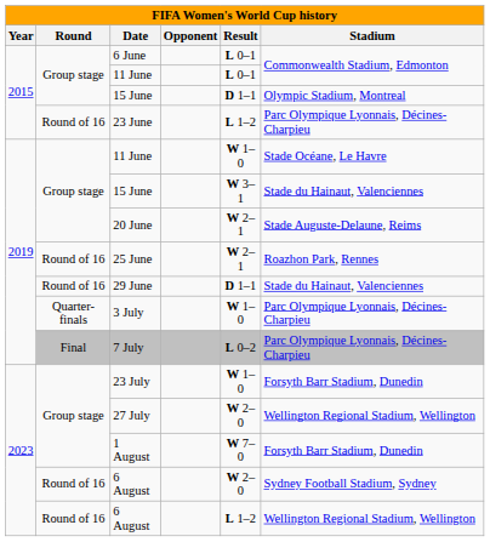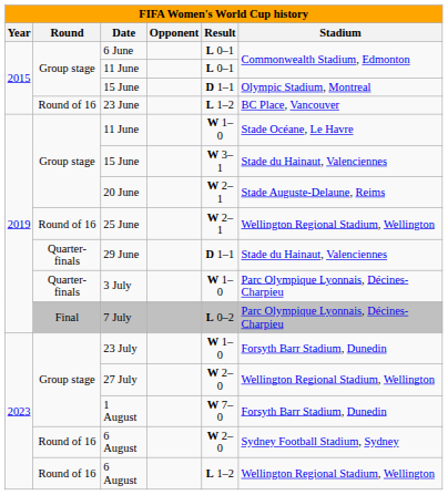 <table class="wikitable collapsible collapsed" style="text-align: center;font-size:100%;">
 <tr>
 <th colspan=6 style="color: black; background: orange;">FIFA Women's World Cup history</th>
 </tr>
 <tr>
 <th>Year</th>
 <th>Round</th>
 <th>Date</th>
 <th>Opponent</th>
 <th>Result</th>
 <th>Stadium</th>
 </tr>
 <tr>
 <td rowspan=4> <a href='#'>2015</a></td>
 <td rowspan=3>Group stage</td>
 <td align="left">6 June</td>
 <td align="left"></td>
 <td><strong>L</strong> 0–1</td>
 <td rowspan=2 align="left"><a href='#'>Commonwealth Stadium</a>, <a href='#'>Edmonton</a></td>
 </tr>
 <tr>
 <td align="left">11 June</td>
 <td align="left"></td>
 <td><strong>L</strong> 0–1</td>
 </tr>
 <tr>
 <td align="left">15 June</td>
 <td align="left"></td>
 <td><strong>D</strong> 1–1</td>
 <td align="left"><a href='#'>Olympic Stadium</a>, <a href='#'>Montreal</a></td>
 </tr>
 <tr>
 <td>Round of 16</td>
 <td align="left">23 June</td>
 <td align="left"></td>
 <td><strong>L</strong> 1–2</td>
-<td align="left"><a href='#'>Parc Olympique Lyonnais</a>, <a href='#'>Décines-Charpieu</a></td>
+<td align="left"><a href='#'>BC Place</a>, <a href='#'>Vancouver</a></td>
 </tr>
 <tr>
 <td rowspan=7> <a href='#'>2019</a></td>
 <td rowspan=3>Group stage</td>
 <td align="left">11 June</td>
 <td align="left"></td>
 <td><strong>W</strong> 1–0</td>
 <td align="left"><a href='#'>Stade Océane</a>, <a href='#'>Le Havre</a></td>
 </tr>
 <tr>
 <td align="left">15 June</td>
 <td align="left"></td>
 <td><strong>W</strong> 3–1</td>
 <td align="left"><a href='#'>Stade du Hainaut</a>, <a href='#'>Valenciennes</a></td>
 </tr>
 <tr>
 <td align="left">20 June</td>
 <td align="left"></td>
 <td><strong>W</strong> 2–1</td>
 <td align="left"><a href='#'>Stade Auguste-Delaune</a>, <a href='#'>Reims</a></td>
 </tr>
 <tr>
 <td>Round of 16</td>
 <td align="left">25 June</td>
 <td align="left"></td>
 <td><strong>W</strong> 2–1</td>
-<td align="left"><a href='#'>Roazhon Park</a>, <a href='#'>Rennes</a></td>
+<td align="left"><a href='#'>Wellington Regional Stadium</a>, <a href='#'>Wellington</a></td>
 </tr>
 <tr>
-<td>Round of 16</td>
+<td>Quarter-finals</td>
 <td align="left">29 June</td>
 <td align="left"></td>
 <td><strong>D</strong> 1–1</td>
 <td align="left"><a href='#'>Stade du Hainaut</a>, <a href='#'>Valenciennes</a></td>
 </tr>
 <tr>
 <td>Quarter-finals</td>
 <td align="left">3 July</td>
 <td align="left"></td>
 <td><strong>W</strong> 1–0 </td>
 <td align="left"><a href='#'>Parc Olympique Lyonnais</a>, <a href='#'>Décines-Charpieu</a></td>
 </tr>
 <tr style="background:silver;">
 <td>Final</td>
 <td align="left">7 July</td>
 <td align="left"></td>
 <td><strong>L</strong> 0–2</td>
 <td align="left"><a href='#'>Parc Olympique Lyonnais</a>, <a href='#'>Décines-Charpieu</a></td>
 </tr>
 <tr>
 <td rowspan=5>  <a href='#'>2023</a></td>
 <td rowspan=3>Group stage</td>
 <td align="left">23 July</td>
 <td align="left"></td>
 <td><strong>W</strong> 1–0</td>
 <td align="left"><a href='#'>Forsyth Barr Stadium</a>, <a href='#'>Dunedin</a></td>
 </tr>
 <tr>
 <td align="left">27 July</td>
 <td align="left"></td>
 <td><strong>W</strong> 2–0</td>
 <td align="left"><a href='#'>Wellington Regional Stadium</a>, <a href='#'>Wellington</a></td>
 </tr>
 <tr>
 <td align="left">1 August</td>
 <td align="left"></td>
 <td><strong>W</strong> 7–0</td>
 <td align="left"><a href='#'>Forsyth Barr Stadium</a>, <a href='#'>Dunedin</a></td>
 </tr>
 <tr>
 <td>Round of 16</td>
 <td align="left">6 August</td>
 <td align="left"></td>
 <td><strong>W</strong> 2–0</td>
 <td align="left"><a href='#'>Sydney Football Stadium</a>, <a href='#'>Sydney</a></td>
 </tr>
 <tr>
 <td>Round of 16</td>
 <td align="left">6 August</td>
 <td align="left"></td>
 <td><strong>L</strong> 1–2 </td>
 <td align="left"><a href='#'>Wellington Regional Stadium</a>, <a href='#'>Wellington</a></td>
 </tr>
 </table>
